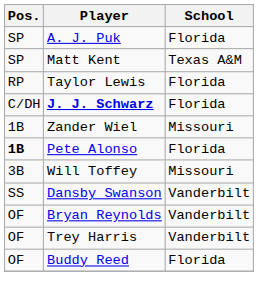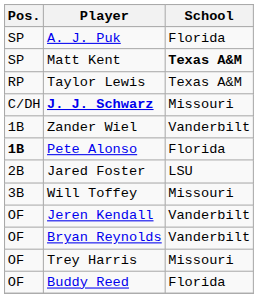 <table class=wikitable>
 <tr>
 <th>Pos.</th>
 <th>Player</th>
 <th>School</th>
 </tr>
 <tr>
 <td>SP</td>
 <td><a href='#'>A. J. Puk</a></td>
 <td>Florida</td>
 </tr>
 <tr>
 <td>SP</td>
 <td>Matt Kent</td>
-<td>Texas A&M</td>
+<td><strong>Texas A&M</strong></td>
 </tr>
 <tr>
 <td>RP</td>
 <td>Taylor Lewis</td>
-<td>Florida</td>
+<td>Texas A&M</td>
 </tr>
 <tr>
 <td>C/DH</td>
 <td><strong><a href='#'>J. J. Schwarz</a></strong></td>
-<td>Florida</td>
+<td>Missouri</td>
 </tr>
 <tr>
 <td>1B</td>
 <td>Zander Wiel</td>
-<td>Missouri</td>
+<td>Vanderbilt</td>
 </tr>
 <tr>
 <td><strong>1B</strong></td>
 <td><a href='#'>Pete Alonso</a></td>
 <td>Florida</td>
 </tr>
 <tr>
+<td>2B</td>
+<td>Jared Foster</td>
+<td>LSU</td>
+</tr>
+<tr>
 <td>3B</td>
 <td>Will Toffey</td>
 <td>Missouri</td>
 </tr>
 <tr>
-<td>SS</td>
-<td><a href='#'>Dansby Swanson</a></td>
+<td>OF</td>
+<td><a href='#'>Jeren Kendall</a></td>
 <td>Vanderbilt</td>
 </tr>
 <tr>
 <td>OF</td>
 <td><a href='#'>Bryan Reynolds</a></td>
 <td>Vanderbilt</td>
 </tr>
 <tr>
 <td>OF</td>
 <td>Trey Harris</td>
-<td>Vanderbilt</td>
+<td>Missouri</td>
 </tr>
 <tr>
 <td>OF</td>
 <td><a href='#'>Buddy Reed</a></td>
 <td>Florida</td>
 </tr>
 <tr>
 </tr>
 </table>
